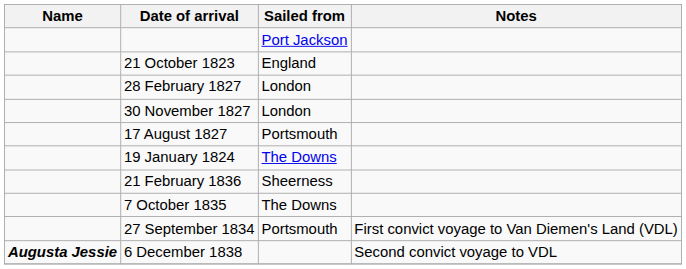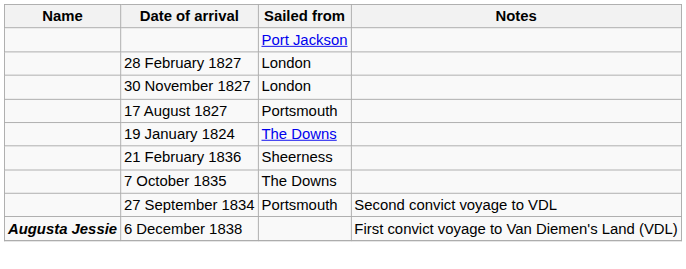 <table class="wikitable sortable" border="1">
 <tr>
 <th>Name</th>
 <th>Date of arrival</th>
 <th>Sailed from</th>
 <th>Notes</th>
 </tr>
 <tr>
 <td></td>
 <td></td>
 <td><a href='#'>Port Jackson</a></td>
-<td></td>
-</tr>
-<tr>
-<td></td>
-<td>21 October 1823</td>
-<td>England</td>
 <td></td>
 </tr>
 <tr>
 <td></td>
 <td>28 February 1827</td>
 <td>London</td>
 <td></td>
 </tr>
 <tr>
 <td></td>
 <td>30 November 1827</td>
 <td>London</td>
 <td></td>
 </tr>
 <tr>
 <td></td>
 <td>17 August 1827</td>
 <td>Portsmouth</td>
 <td></td>
 </tr>
 <tr>
 <td></td>
 <td>19 January 1824</td>
 <td><a href='#'>The Downs</a></td>
 <td></td>
 </tr>
 <tr>
 <td></td>
 <td>21 February 1836</td>
 <td>Sheerness</td>
 <td></td>
 </tr>
 <tr>
 <td></td>
 <td>7 October 1835</td>
 <td>The Downs</td>
 <td></td>
 </tr>
 <tr>
 <td></td>
 <td>27 September 1834</td>
 <td>Portsmouth</td>
-<td>First convict voyage to Van Diemen's Land (VDL)</td>
+<td>Second convict voyage to VDL</td>
 </tr>
 <tr>
 <td><strong><em>Augusta Jessie</em></strong></td>
 <td>6 December 1838</td>
 <td></td>
-<td>Second convict voyage to VDL</td>
+<td>First convict voyage to Van Diemen's Land (VDL)</td>
 </tr>
 <tr>
 </tr>
 </table>
